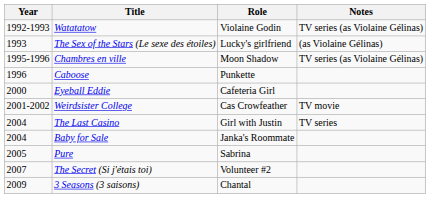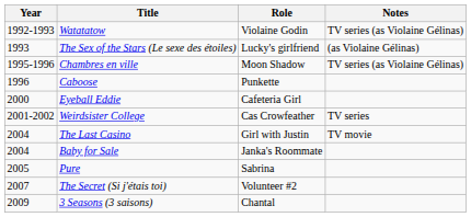 <table class="wikitable sortable">
 <tr>
 <th>Year</th>
 <th>Title</th>
 <th>Role</th>
 <th class="unsortable">Notes</th>
 </tr>
 <tr>
 <td>1992-1993</td>
 <td><em><a href='#'>Watatatow</a></em></td>
 <td>Violaine Godin</td>
 <td>TV series (as Violaine Gélinas)</td>
 </tr>
 <tr>
 <td>1993</td>
 <td><em><a href='#'>The Sex of the Stars</a> (Le sexe des étoiles)</em></td>
 <td>Lucky's girlfriend</td>
 <td>(as Violaine Gélinas)</td>
 </tr>
 <tr>
 <td>1995-1996</td>
 <td><em><a href='#'>Chambres en ville</a></em></td>
 <td>Moon Shadow</td>
 <td>TV series (as Violaine Gélinas)</td>
 </tr>
 <tr>
 <td>1996</td>
 <td><em><a href='#'>Caboose</a></em></td>
 <td>Punkette</td>
 <td></td>
 </tr>
 <tr>
 <td>2000</td>
 <td><em><a href='#'>Eyeball Eddie</a></em></td>
 <td>Cafeteria Girl</td>
 <td></td>
 </tr>
 <tr>
 <td>2001-2002</td>
 <td><em><a href='#'>Weirdsister College</a></em></td>
 <td>Cas Crowfeather</td>
-<td>TV movie</td>
+<td>TV series</td>
 </tr>
 <tr>
 <td>2004</td>
 <td><em><a href='#'>The Last Casino</a></em></td>
 <td>Girl with Justin</td>
-<td>TV series</td>
+<td>TV movie</td>
 </tr>
 <tr>
 <td>2004</td>
 <td><em><a href='#'>Baby for Sale</a></em></td>
 <td>Janka's Roommate</td>
 <td></td>
 </tr>
 <tr>
 <td>2005</td>
 <td><em><a href='#'>Pure</a></em></td>
 <td>Sabrina</td>
 <td></td>
 </tr>
 <tr>
 <td>2007</td>
 <td><em><a href='#'>The Secret</a> (Si j'étais toi)</em></td>
 <td>Volunteer #2</td>
 <td></td>
 </tr>
 <tr>
 <td>2009</td>
 <td><em><a href='#'>3 Seasons</a> (3 saisons)</em></td>
 <td>Chantal</td>
 </tr>
 </table>
